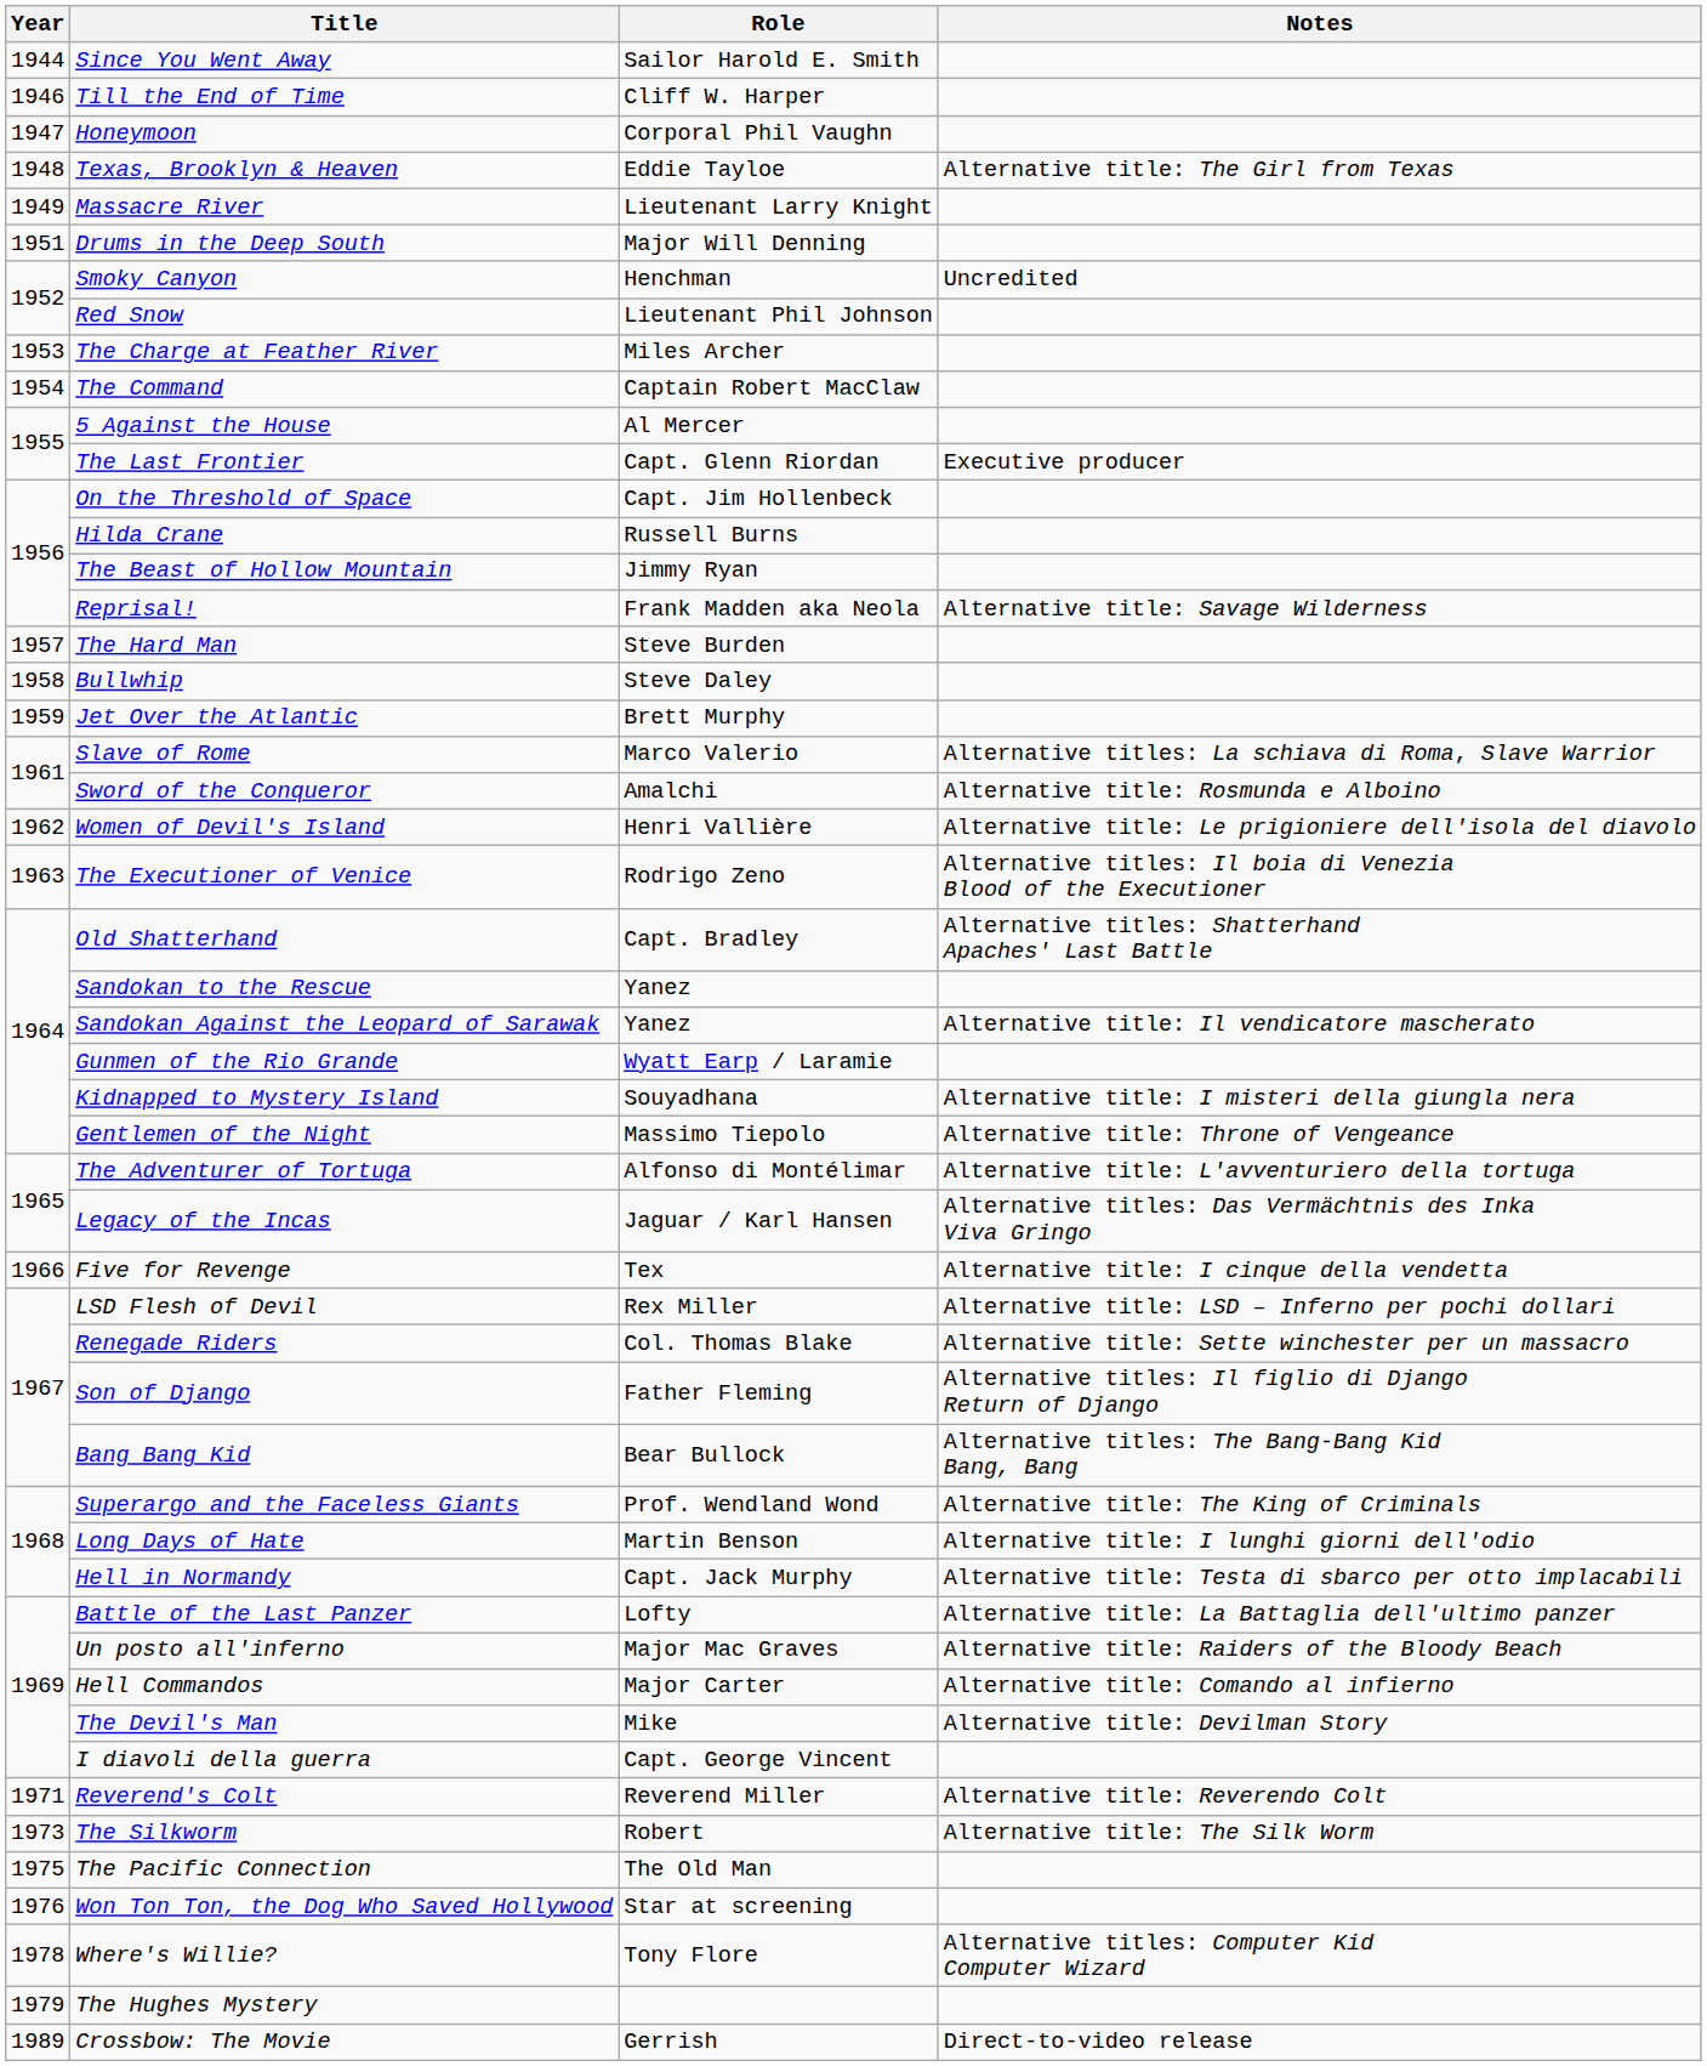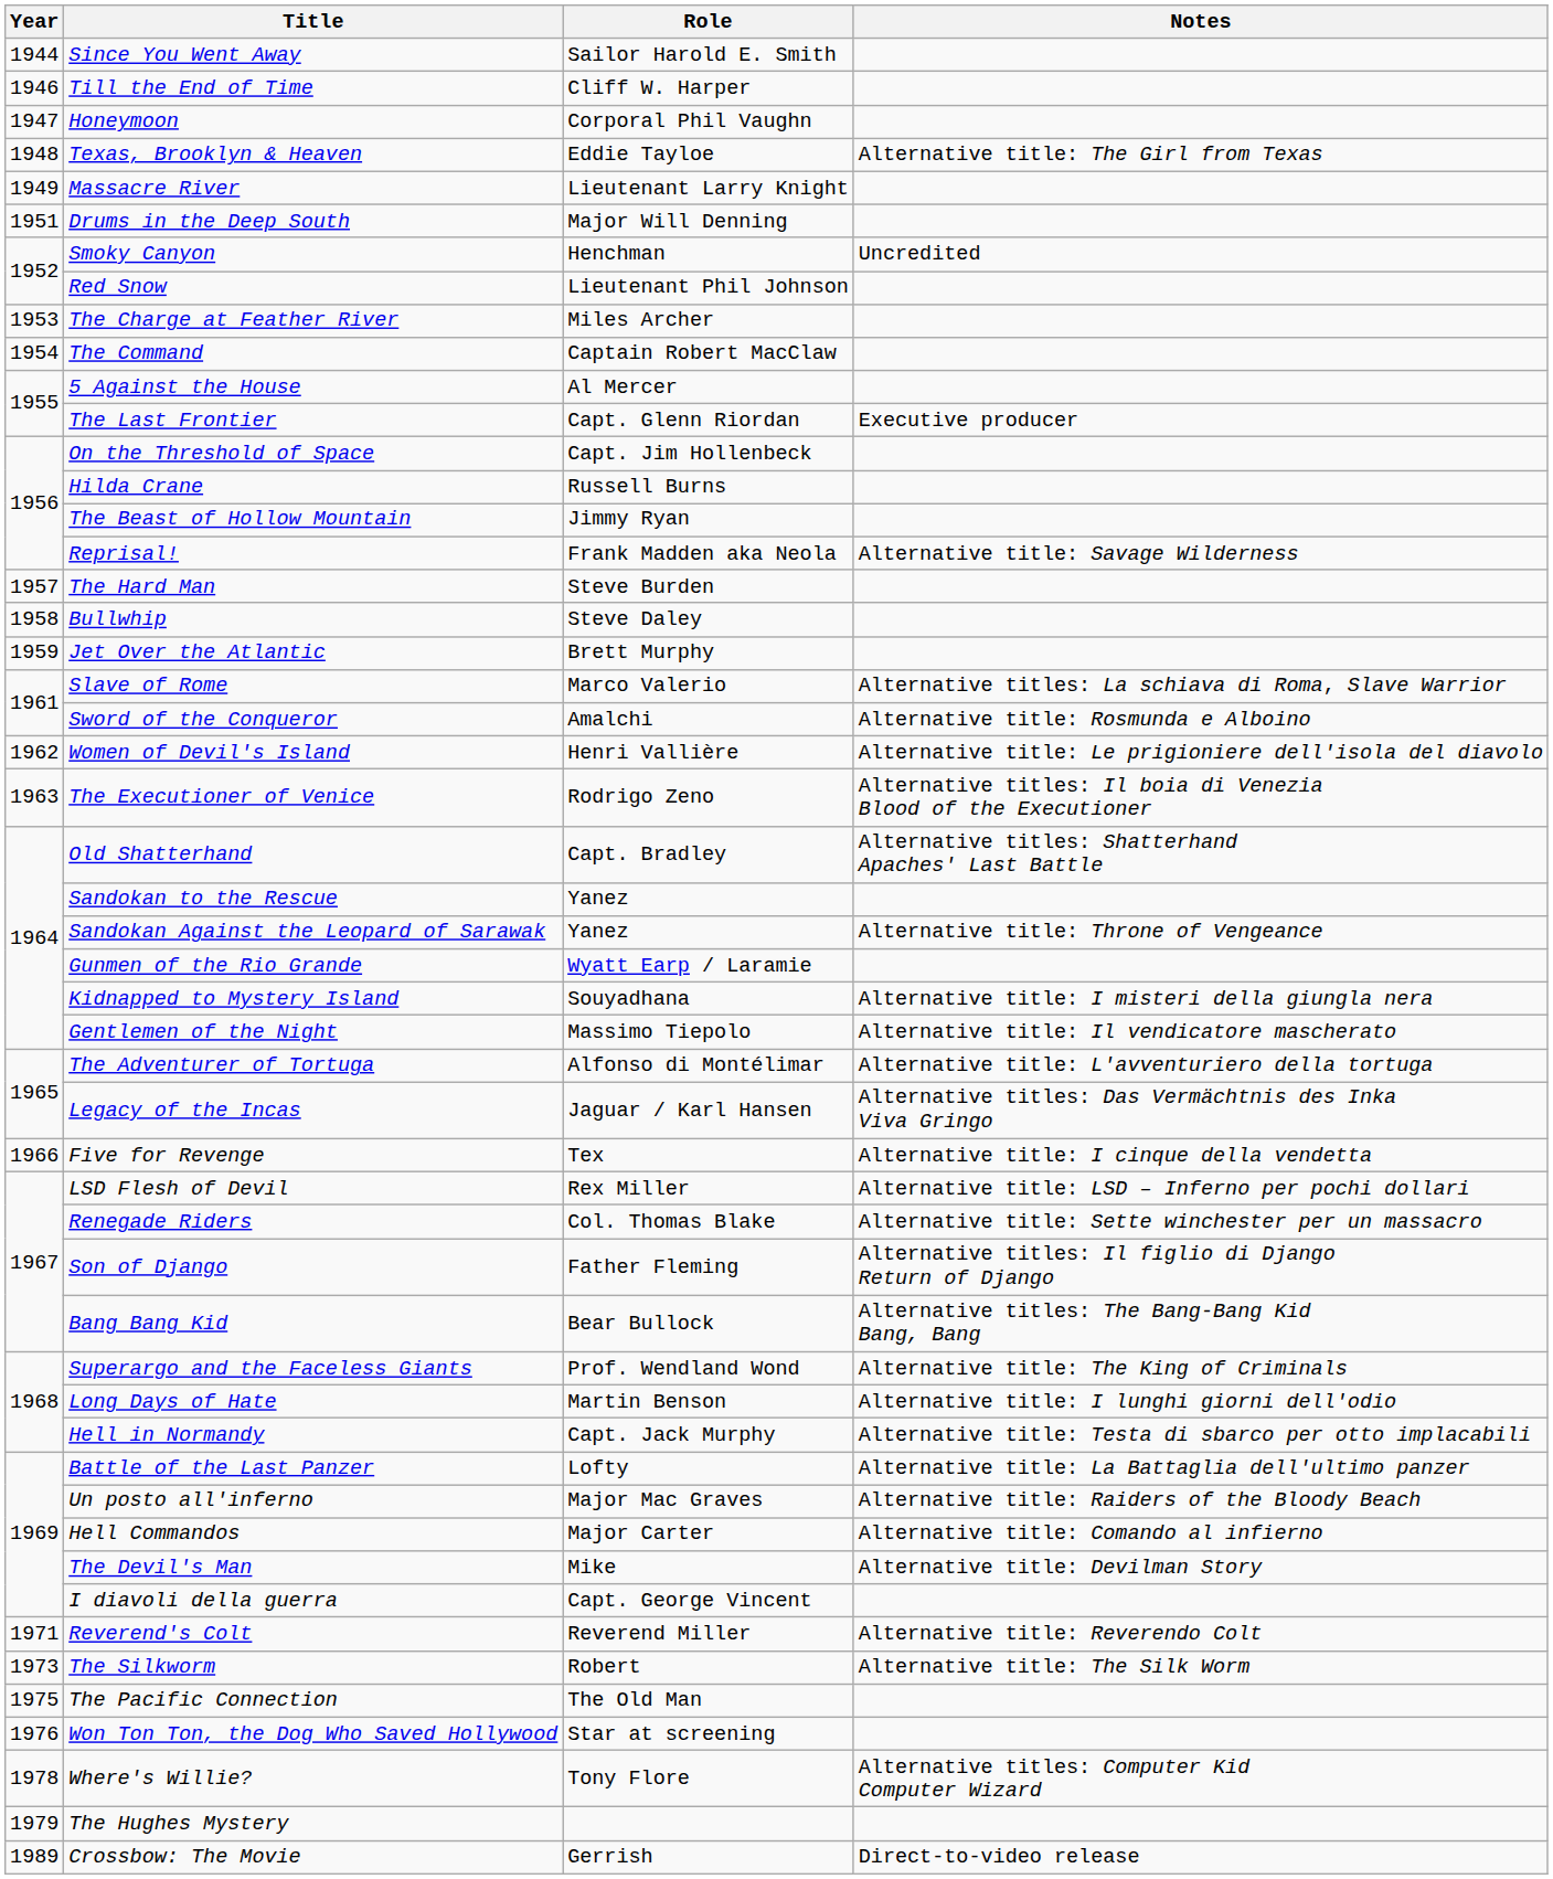 <table class="wikitable sortable">
 <tr>
 <th>Year</th>
 <th>Title</th>
 <th>Role</th>
 <th class="unsortable">Notes</th>
 </tr>
 <tr>
 <td>1944</td>
 <td><em><a href='#'>Since You Went Away</a></em></td>
 <td>Sailor Harold E. Smith</td>
 <td></td>
 </tr>
 <tr>
 <td>1946</td>
 <td><em><a href='#'>Till the End of Time</a></em></td>
 <td>Cliff W. Harper</td>
 <td></td>
 </tr>
 <tr>
 <td>1947</td>
 <td><em><a href='#'>Honeymoon</a></em></td>
 <td>Corporal Phil Vaughn</td>
 <td></td>
 </tr>
 <tr>
 <td>1948</td>
 <td><em><a href='#'>Texas, Brooklyn & Heaven</a></em></td>
 <td>Eddie Tayloe</td>
 <td>Alternative title: <em>The Girl from Texas</em></td>
 </tr>
 <tr>
 <td>1949</td>
 <td><em><a href='#'>Massacre River</a></em></td>
 <td>Lieutenant Larry Knight</td>
 <td></td>
 </tr>
 <tr>
 <td>1951</td>
 <td><em><a href='#'>Drums in the Deep South</a></em></td>
 <td>Major Will Denning</td>
 <td></td>
 </tr>
 <tr>
 <td rowspan=2>1952</td>
 <td><em><a href='#'>Smoky Canyon</a></em></td>
 <td>Henchman</td>
 <td>Uncredited</td>
 </tr>
 <tr>
 <td><em><a href='#'>Red Snow</a></em></td>
 <td>Lieutenant Phil Johnson</td>
 <td></td>
 </tr>
 <tr>
 <td>1953</td>
 <td><em><a href='#'>The Charge at Feather River</a></em></td>
 <td>Miles Archer</td>
 <td></td>
 </tr>
 <tr>
 <td>1954</td>
 <td><em><a href='#'>The Command</a></em></td>
 <td>Captain Robert MacClaw</td>
 <td></td>
 </tr>
 <tr>
 <td rowspan=2>1955</td>
 <td><em><a href='#'>5 Against the House</a></em></td>
 <td>Al Mercer</td>
 <td></td>
 </tr>
 <tr>
 <td><em><a href='#'>The Last Frontier</a></em></td>
 <td>Capt. Glenn Riordan</td>
 <td>Executive producer</td>
 </tr>
 <tr>
 <td rowspan=4>1956</td>
 <td><em><a href='#'>On the Threshold of Space</a></em></td>
 <td>Capt. Jim Hollenbeck</td>
 <td></td>
 </tr>
 <tr>
 <td><em><a href='#'>Hilda Crane</a></em></td>
 <td>Russell Burns</td>
 <td></td>
 </tr>
 <tr>
 <td><em><a href='#'>The Beast of Hollow Mountain</a></em></td>
 <td>Jimmy Ryan</td>
 <td></td>
 </tr>
 <tr>
 <td><em><a href='#'>Reprisal!</a></em></td>
 <td>Frank Madden aka Neola</td>
 <td>Alternative title: <em>Savage Wilderness</em></td>
 </tr>
 <tr>
 <td>1957</td>
 <td><em><a href='#'>The Hard Man</a></em></td>
 <td>Steve Burden</td>
 <td></td>
 </tr>
 <tr>
 <td>1958</td>
 <td><em><a href='#'>Bullwhip</a></em></td>
 <td>Steve Daley</td>
 <td></td>
 </tr>
 <tr>
 <td>1959</td>
 <td><em><a href='#'>Jet Over the Atlantic</a></em></td>
 <td>Brett Murphy</td>
 <td></td>
 </tr>
 <tr>
 <td rowspan=2>1961</td>
 <td><em><a href='#'>Slave of Rome</a></em></td>
 <td>Marco Valerio</td>
 <td>Alternative titles: <em>La schiava di Roma</em>, <em>Slave Warrior</em></td>
 </tr>
 <tr>
 <td><em><a href='#'>Sword of the Conqueror</a></em></td>
 <td>Amalchi</td>
 <td>Alternative title: <em>Rosmunda e Alboino</em></td>
 </tr>
 <tr>
 <td>1962</td>
 <td><em><a href='#'>Women of Devil's Island</a></em></td>
 <td>Henri Vallière</td>
 <td>Alternative title: <em>Le prigioniere dell'isola del diavolo</em></td>
 </tr>
 <tr>
 <td>1963</td>
 <td><em><a href='#'>The Executioner of Venice</a></em></td>
 <td>Rodrigo Zeno</td>
 <td>Alternative titles: <em>Il boia di Venezia</em><br><em>Blood of the Executioner</em></td>
 </tr>
 <tr>
 <td rowspan=6>1964</td>
 <td><em><a href='#'>Old Shatterhand</a></em></td>
 <td>Capt. Bradley</td>
 <td>Alternative titles: <em>Shatterhand</em><br><em>Apaches' Last Battle</em></td>
 </tr>
 <tr>
 <td><em><a href='#'>Sandokan to the Rescue</a></em></td>
 <td>Yanez</td>
 <td></td>
 </tr>
 <tr>
 <td><em><a href='#'>Sandokan Against the Leopard of Sarawak</a></em></td>
 <td>Yanez</td>
-<td>Alternative title: <em>Il vendicatore mascherato</em></td>
+<td>Alternative title: <em>Throne of Vengeance</em></td>
 </tr>
 <tr>
 <td><em><a href='#'>Gunmen of the Rio Grande</a></em></td>
 <td><a href='#'>Wyatt Earp</a> / Laramie</td>
 <td></td>
 </tr>
 <tr>
 <td><em><a href='#'>Kidnapped to Mystery Island</a></em></td>
 <td>Souyadhana</td>
 <td>Alternative title: <em>I misteri della giungla nera</em></td>
 </tr>
 <tr>
 <td><em><a href='#'>Gentlemen of the Night</a></em></td>
 <td>Massimo Tiepolo</td>
-<td>Alternative title: <em>Throne of Vengeance</em></td>
+<td>Alternative title: <em>Il vendicatore mascherato</em></td>
 </tr>
 <tr>
 <td rowspan=2>1965</td>
 <td><em><a href='#'>The Adventurer of Tortuga</a></em></td>
 <td>Alfonso di Montélimar</td>
 <td>Alternative title: <em>L'avventuriero della tortuga</em></td>
 </tr>
 <tr>
 <td><em><a href='#'>Legacy of the Incas</a></em></td>
 <td>Jaguar / Karl Hansen</td>
 <td>Alternative titles: <em>Das Vermächtnis des Inka</em><br><em>Viva Gringo</em></td>
 </tr>
 <tr>
 <td>1966</td>
 <td><em>Five for Revenge</em></td>
 <td>Tex</td>
 <td>Alternative title: <em>I cinque della vendetta</em></td>
 </tr>
 <tr>
 <td rowspan=4>1967</td>
 <td><em>LSD Flesh of Devil</em></td>
 <td>Rex Miller</td>
 <td>Alternative title: <em>LSD – Inferno per pochi dollari</em></td>
 </tr>
 <tr>
 <td><em><a href='#'>Renegade Riders</a></em></td>
 <td>Col. Thomas Blake</td>
 <td>Alternative title: <em>Sette winchester per un massacro</em></td>
 </tr>
 <tr>
 <td><em><a href='#'>Son of Django</a></em></td>
 <td>Father Fleming</td>
 <td>Alternative titles: <em>Il figlio di Django</em><br><em>Return of Django</em></td>
 </tr>
 <tr>
 <td><em><a href='#'>Bang Bang Kid</a></em></td>
 <td>Bear Bullock</td>
 <td>Alternative titles: <em>The Bang-Bang Kid</em><br><em>Bang, Bang</em></td>
 </tr>
 <tr>
 <td rowspan=3>1968</td>
 <td><em><a href='#'>Superargo and the Faceless Giants</a></em></td>
 <td>Prof. Wendland Wond</td>
 <td>Alternative title: <em>The King of Criminals</em></td>
 </tr>
 <tr>
 <td><em><a href='#'>Long Days of Hate</a></em></td>
 <td>Martin Benson</td>
 <td>Alternative title: <em>I lunghi giorni dell'odio</em></td>
 </tr>
 <tr>
 <td><em><a href='#'>Hell in Normandy</a></em></td>
 <td>Capt. Jack Murphy</td>
 <td>Alternative title: <em>Testa di sbarco per otto implacabili</em></td>
 </tr>
 <tr>
 <td rowspan=5>1969</td>
 <td><em><a href='#'>Battle of the Last Panzer</a></em></td>
 <td>Lofty</td>
 <td>Alternative title: <em>La Battaglia dell'ultimo panzer</em></td>
 </tr>
 <tr>
 <td><em>Un posto all'inferno</em></td>
 <td>Major Mac Graves</td>
 <td>Alternative title: <em>Raiders of the Bloody Beach</em></td>
 </tr>
 <tr>
 <td><em>Hell Commandos</em></td>
 <td>Major Carter</td>
 <td>Alternative title: <em>Comando al infierno</em></td>
 </tr>
 <tr>
 <td><em><a href='#'>The Devil's Man</a></em></td>
 <td>Mike</td>
 <td>Alternative title: <em>Devilman Story</em></td>
 </tr>
 <tr>
 <td><em>I diavoli della guerra</em></td>
 <td>Capt. George Vincent</td>
 <td></td>
 </tr>
 <tr>
 <td>1971</td>
 <td><em><a href='#'>Reverend's Colt</a></em></td>
 <td>Reverend Miller</td>
 <td>Alternative title: <em>Reverendo Colt</em></td>
 </tr>
 <tr>
 <td>1973</td>
 <td><em><a href='#'>The Silkworm</a></em></td>
 <td>Robert</td>
 <td>Alternative title: <em>The Silk Worm</em></td>
 </tr>
 <tr>
 <td>1975</td>
 <td><em>The Pacific Connection</em></td>
 <td>The Old Man</td>
 <td></td>
 </tr>
 <tr>
 <td>1976</td>
 <td><em><a href='#'>Won Ton Ton, the Dog Who Saved Hollywood</a></em></td>
 <td>Star at screening</td>
 <td></td>
 </tr>
 <tr>
 <td>1978</td>
 <td><em>Where's Willie?</em></td>
 <td>Tony Flore</td>
 <td>Alternative titles: <em>Computer Kid</em><br><em>Computer Wizard</em></td>
 </tr>
 <tr>
 <td>1979</td>
 <td><em>The Hughes Mystery</em></td>
 <td></td>
 <td></td>
 </tr>
 <tr>
 <td>1989</td>
 <td><em>Crossbow: The Movie</em></td>
 <td>Gerrish</td>
 <td>Direct-to-video release</td>
 </tr>
 </table>
